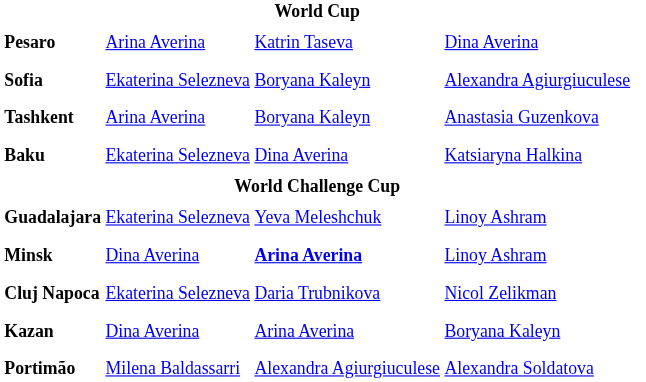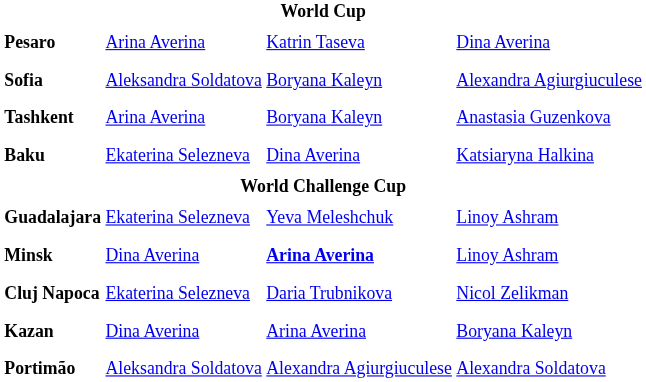 <table>
 <tr>
 <td colspan="4" style="text-align:center;"><strong>World Cup</strong></td>
 </tr>
 <tr>
 <th scope=row style="text-align:left">Pesaro</th>
 <td style="height:30px;"> <a href='#'>Arina Averina</a></td>
 <td style="height:30px;"> <a href='#'>Katrin Taseva</a></td>
 <td style="height:30px;"> <a href='#'>Dina Averina</a></td>
 </tr>
 <tr>
 <th scope=row style="text-align:left">Sofia</th>
-<td style="height:30px;"> <a href='#'>Ekaterina Selezneva</a></td>
+<td style="height:30px;"> <a href='#'>Aleksandra Soldatova</a></td>
 <td style="height:30px;"> <a href='#'>Boryana Kaleyn</a></td>
 <td style="height:30px;"> <a href='#'>Alexandra Agiurgiuculese</a></td>
 </tr>
 <tr>
 <th scope=row style="text-align:left">Tashkent</th>
 <td style="height:30px;"> <a href='#'>Arina Averina</a></td>
 <td style="height:30px;"> <a href='#'>Boryana Kaleyn</a></td>
 <td style="height:30px;"> <a href='#'>Anastasia Guzenkova</a></td>
 </tr>
 <tr>
 <th scope=row style="text-align:left">Baku</th>
 <td style="height:30px;"> <a href='#'>Ekaterina Selezneva</a></td>
 <td style="height:30px;"> <a href='#'>Dina Averina</a></td>
 <td style="height:30px;"> <a href='#'>Katsiaryna Halkina</a></td>
 </tr>
 <tr>
 <td colspan="4" style="text-align:center;"><strong>World Challenge Cup</strong></td>
 </tr>
 <tr>
 <th scope=row style="text-align:left">Guadalajara</th>
 <td style="height:30px;"> <a href='#'>Ekaterina Selezneva</a></td>
 <td style="height:30px;"> <a href='#'>Yeva Meleshchuk</a></td>
 <td style="height:30px;"> <a href='#'>Linoy Ashram</a></td>
 </tr>
 <tr>
 <th scope=row style="text-align:left">Minsk</th>
 <td style="height:30px;"> <a href='#'>Dina Averina</a></td>
 <td style="height:30px;"><strong> <a href='#'>Arina Averina</a></strong></td>
 <td style="height:30px;"> <a href='#'>Linoy Ashram</a></td>
 </tr>
 <tr>
 <th scope=row style="text-align:left">Cluj Napoca</th>
 <td style="height:30px;"> <a href='#'>Ekaterina Selezneva</a></td>
 <td style="height:30px;"> <a href='#'>Daria Trubnikova</a></td>
 <td style="height:30px;"> <a href='#'>Nicol Zelikman</a></td>
 </tr>
 <tr>
 <th scope=row style="text-align:left">Kazan</th>
 <td style="height:30px;"> <a href='#'>Dina Averina</a></td>
 <td style="height:30px;"> <a href='#'>Arina Averina</a></td>
 <td style="height:30px;"> <a href='#'>Boryana Kaleyn</a></td>
 </tr>
 <tr>
 <th scope=row style="text-align:left">Portimão</th>
-<td style="height:30px;"> <a href='#'>Milena Baldassarri</a></td>
+<td style="height:30px;"> <a href='#'>Aleksandra Soldatova</a></td>
 <td style="height:30px;"> <a href='#'>Alexandra Agiurgiuculese</a></td>
 <td style="height:30px;"> <a href='#'>Alexandra Soldatova</a></td>
 </tr>
 <tr>
 </tr>
 </table>
